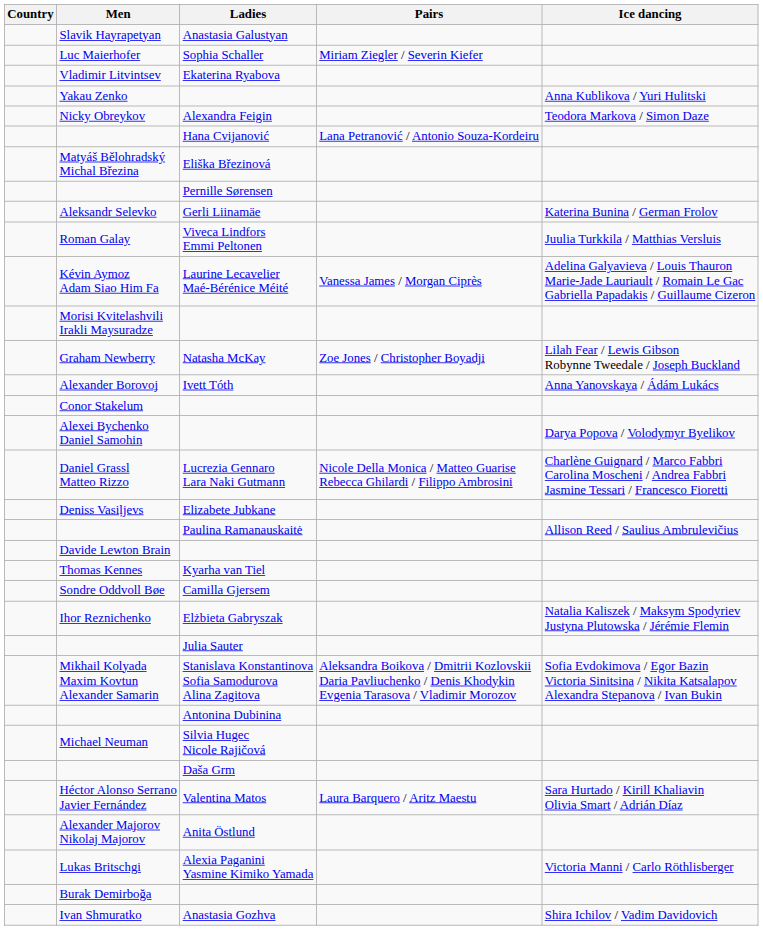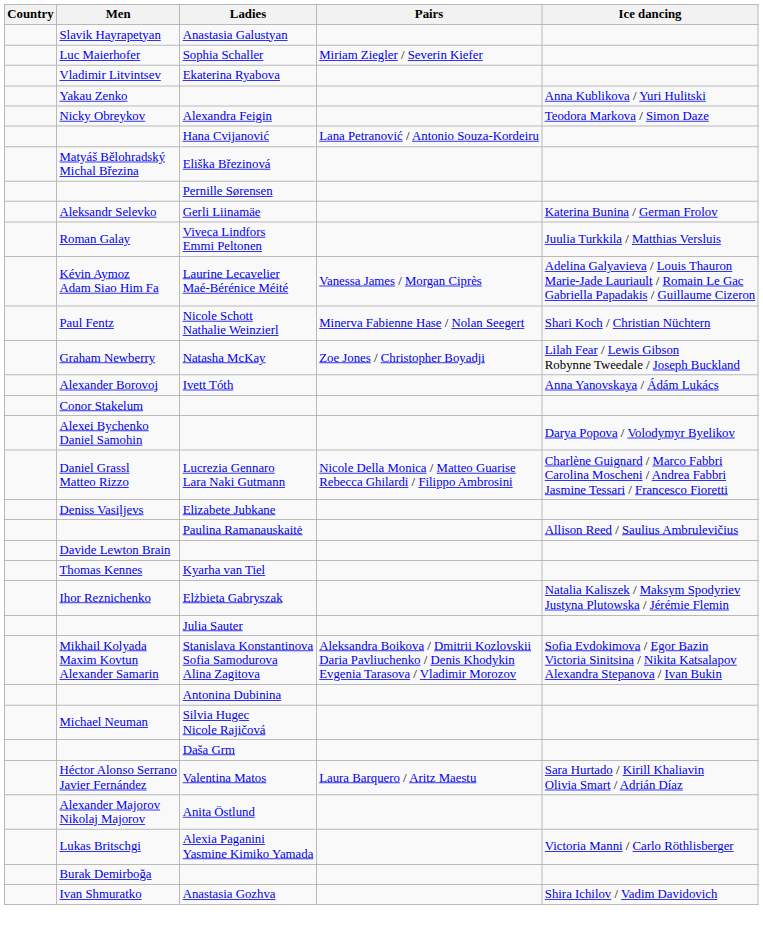 <table class="wikitable">
 <tr>
 <th>Country</th>
 <th>Men</th>
 <th>Ladies</th>
 <th>Pairs</th>
 <th>Ice dancing</th>
 </tr>
 <tr>
 <td></td>
 <td><a href='#'>Slavik Hayrapetyan</a></td>
 <td><a href='#'>Anastasia Galustyan</a></td>
 <td></td>
 <td></td>
 </tr>
 <tr>
 <td></td>
 <td><a href='#'>Luc Maierhofer</a></td>
 <td><a href='#'>Sophia Schaller</a></td>
 <td><a href='#'>Miriam Ziegler</a> / <a href='#'>Severin Kiefer</a></td>
 <td></td>
 </tr>
 <tr>
 <td></td>
 <td><a href='#'>Vladimir Litvintsev</a></td>
 <td><a href='#'>Ekaterina Ryabova</a></td>
 <td></td>
 <td></td>
 </tr>
 <tr>
 <td></td>
 <td><a href='#'>Yakau Zenko</a></td>
 <td></td>
 <td></td>
 <td><a href='#'>Anna Kublikova</a> / <a href='#'>Yuri Hulitski</a></td>
 </tr>
 <tr>
 <td></td>
 <td><a href='#'>Nicky Obreykov</a></td>
 <td><a href='#'>Alexandra Feigin</a></td>
 <td></td>
 <td><a href='#'>Teodora Markova</a> / <a href='#'>Simon Daze</a></td>
 </tr>
 <tr>
 <td></td>
 <td></td>
 <td><a href='#'>Hana Cvijanović</a></td>
 <td><a href='#'>Lana Petranović</a> / <a href='#'>Antonio Souza-Kordeiru</a></td>
 <td></td>
 </tr>
 <tr>
 <td></td>
 <td><a href='#'>Matyáš Bělohradský</a> <br> <a href='#'>Michal Březina</a></td>
 <td><a href='#'>Eliška Březinová</a></td>
 <td></td>
 <td></td>
 </tr>
 <tr>
 <td></td>
 <td></td>
 <td><a href='#'>Pernille Sørensen</a></td>
 <td></td>
 <td></td>
 </tr>
 <tr>
 <td></td>
 <td><a href='#'>Aleksandr Selevko</a></td>
 <td><a href='#'>Gerli Liinamäe</a></td>
 <td></td>
 <td><a href='#'>Katerina Bunina</a> / <a href='#'>German Frolov</a></td>
 </tr>
 <tr>
 <td></td>
 <td><a href='#'>Roman Galay</a></td>
 <td><a href='#'>Viveca Lindfors</a> <br> <a href='#'>Emmi Peltonen</a></td>
 <td></td>
 <td><a href='#'>Juulia Turkkila</a> / <a href='#'>Matthias Versluis</a></td>
 </tr>
 <tr>
 <td></td>
 <td><a href='#'>Kévin Aymoz</a> <br><a href='#'>Adam Siao Him Fa</a></td>
 <td><a href='#'>Laurine Lecavelier</a> <br> <a href='#'>Maé-Bérénice Méité</a></td>
 <td><a href='#'>Vanessa James</a> / <a href='#'>Morgan Ciprès</a></td>
 <td><a href='#'>Adelina Galyavieva</a> / <a href='#'>Louis Thauron</a> <br> <a href='#'>Marie-Jade Lauriault</a> / <a href='#'>Romain Le Gac</a> <br> <a href='#'>Gabriella Papadakis</a> / <a href='#'>Guillaume Cizeron</a></td>
 </tr>
 <tr>
 <td></td>
-<td><a href='#'>Morisi Kvitelashvili</a> <br> <a href='#'>Irakli Maysuradze</a></td>
-<td></td>
-<td></td>
-<td></td>
+<td><a href='#'>Paul Fentz</a></td>
+<td><a href='#'>Nicole Schott</a> <br> <a href='#'>Nathalie Weinzierl</a></td>
+<td><a href='#'>Minerva Fabienne Hase</a> / <a href='#'>Nolan Seegert</a></td>
+<td><a href='#'>Shari Koch</a> / <a href='#'>Christian Nüchtern</a></td>
 </tr>
 <tr>
 <td></td>
 <td><a href='#'>Graham Newberry</a></td>
 <td><a href='#'>Natasha McKay</a></td>
 <td><a href='#'>Zoe Jones</a> / <a href='#'>Christopher Boyadji</a></td>
 <td><a href='#'>Lilah Fear</a> / <a href='#'>Lewis Gibson</a>  <br> Robynne Tweedale / <a href='#'>Joseph Buckland</a></td>
 </tr>
 <tr>
 <td></td>
 <td><a href='#'>Alexander Borovoj</a></td>
 <td><a href='#'>Ivett Tóth</a></td>
 <td></td>
 <td><a href='#'>Anna Yanovskaya</a> / <a href='#'>Ádám Lukács</a></td>
 </tr>
 <tr>
 <td></td>
 <td><a href='#'>Conor Stakelum</a></td>
 <td></td>
 <td></td>
 <td></td>
 </tr>
 <tr>
 <td></td>
 <td><a href='#'>Alexei Bychenko</a> <br> <a href='#'>Daniel Samohin</a></td>
 <td></td>
 <td></td>
 <td><a href='#'>Darya Popova</a> / <a href='#'>Volodymyr Byelikov</a></td>
 </tr>
 <tr>
 <td></td>
 <td><a href='#'>Daniel Grassl</a> <br> <a href='#'>Matteo Rizzo</a></td>
 <td><a href='#'>Lucrezia Gennaro</a> <br> <a href='#'>Lara Naki Gutmann</a></td>
 <td><a href='#'>Nicole Della Monica</a> / <a href='#'>Matteo Guarise</a> <br> <a href='#'>Rebecca Ghilardi</a> / <a href='#'>Filippo Ambrosini</a></td>
 <td><a href='#'>Charlène Guignard</a> / <a href='#'>Marco Fabbri</a> <br> <a href='#'>Carolina Moscheni</a> / <a href='#'>Andrea Fabbri</a> <br> <a href='#'>Jasmine Tessari</a> / <a href='#'>Francesco Fioretti</a></td>
 </tr>
 <tr>
 <td></td>
 <td><a href='#'>Deniss Vasiļjevs</a></td>
 <td><a href='#'>Elizabete Jubkane</a></td>
 <td></td>
 <td></td>
 </tr>
 <tr>
 <td></td>
 <td></td>
 <td><a href='#'>Paulina Ramanauskaitė</a></td>
 <td></td>
 <td><a href='#'>Allison Reed</a> / <a href='#'>Saulius Ambrulevičius</a></td>
 </tr>
 <tr>
 <td></td>
 <td><a href='#'>Davide Lewton Brain</a></td>
 <td></td>
 <td></td>
 <td></td>
 </tr>
 <tr>
 <td></td>
 <td><a href='#'>Thomas Kennes</a></td>
 <td><a href='#'>Kyarha van Tiel</a></td>
-<td></td>
-<td></td>
-</tr>
-<tr>
-<td></td>
-<td><a href='#'>Sondre Oddvoll Bøe</a></td>
-<td><a href='#'>Camilla Gjersem</a></td>
 <td></td>
 <td></td>
 </tr>
 <tr>
 <td></td>
 <td><a href='#'>Ihor Reznichenko</a></td>
 <td><a href='#'>Elżbieta Gabryszak</a></td>
 <td></td>
 <td><a href='#'>Natalia Kaliszek</a> / <a href='#'>Maksym Spodyriev</a> <br> <a href='#'>Justyna Plutowska</a> / <a href='#'>Jérémie Flemin</a></td>
 </tr>
 <tr>
 <td></td>
 <td></td>
 <td><a href='#'>Julia Sauter</a></td>
 <td></td>
 <td></td>
 </tr>
 <tr>
 <td></td>
 <td><a href='#'>Mikhail Kolyada</a> <br> <a href='#'>Maxim Kovtun</a> <br> <a href='#'>Alexander Samarin</a></td>
 <td><a href='#'>Stanislava Konstantinova</a> <br> <a href='#'>Sofia Samodurova</a> <br> <a href='#'>Alina Zagitova</a></td>
 <td><a href='#'>Aleksandra Boikova</a> / <a href='#'>Dmitrii Kozlovskii</a> <br> <a href='#'>Daria Pavliuchenko</a> / <a href='#'>Denis Khodykin</a> <br> <a href='#'>Evgenia Tarasova</a> / <a href='#'>Vladimir Morozov</a></td>
 <td><a href='#'>Sofia Evdokimova</a> / <a href='#'>Egor Bazin</a> <br> <a href='#'>Victoria Sinitsina</a> / <a href='#'>Nikita Katsalapov</a> <br> <a href='#'>Alexandra Stepanova</a> / <a href='#'>Ivan Bukin</a></td>
 </tr>
 <tr>
 <td></td>
 <td></td>
 <td><a href='#'>Antonina Dubinina</a></td>
 <td></td>
 <td></td>
 </tr>
 <tr>
 <td></td>
 <td><a href='#'>Michael Neuman</a></td>
 <td><a href='#'>Silvia Hugec</a> <br> <a href='#'>Nicole Rajičová</a></td>
 <td></td>
 <td></td>
 </tr>
 <tr>
 <td></td>
 <td></td>
 <td><a href='#'>Daša Grm</a></td>
 <td></td>
 <td></td>
 </tr>
 <tr>
 <td></td>
 <td><a href='#'>Héctor Alonso Serrano</a> <br> <a href='#'>Javier Fernández</a></td>
 <td><a href='#'>Valentina Matos</a></td>
 <td><a href='#'>Laura Barquero</a> / <a href='#'>Aritz Maestu</a></td>
 <td><a href='#'>Sara Hurtado</a> / <a href='#'>Kirill Khaliavin</a> <br> <a href='#'>Olivia Smart</a> / <a href='#'>Adrián Díaz</a></td>
 </tr>
 <tr>
 <td></td>
 <td><a href='#'>Alexander Majorov</a> <br> <a href='#'>Nikolaj Majorov</a></td>
 <td><a href='#'>Anita Östlund</a></td>
 <td></td>
 <td></td>
 </tr>
 <tr>
 <td></td>
 <td><a href='#'>Lukas Britschgi</a></td>
 <td><a href='#'>Alexia Paganini</a> <br> <a href='#'>Yasmine Kimiko Yamada</a></td>
 <td></td>
 <td><a href='#'>Victoria Manni</a> / <a href='#'>Carlo Röthlisberger</a></td>
 </tr>
 <tr>
 <td></td>
 <td><a href='#'>Burak Demirboğa</a></td>
 <td></td>
 <td></td>
 <td></td>
 </tr>
 <tr>
 <td></td>
 <td><a href='#'>Ivan Shmuratko</a></td>
 <td><a href='#'>Anastasia Gozhva</a></td>
 <td></td>
 <td><a href='#'>Shira Ichilov</a> / <a href='#'>Vadim Davidovich</a></td>
 </tr>
 </table>
